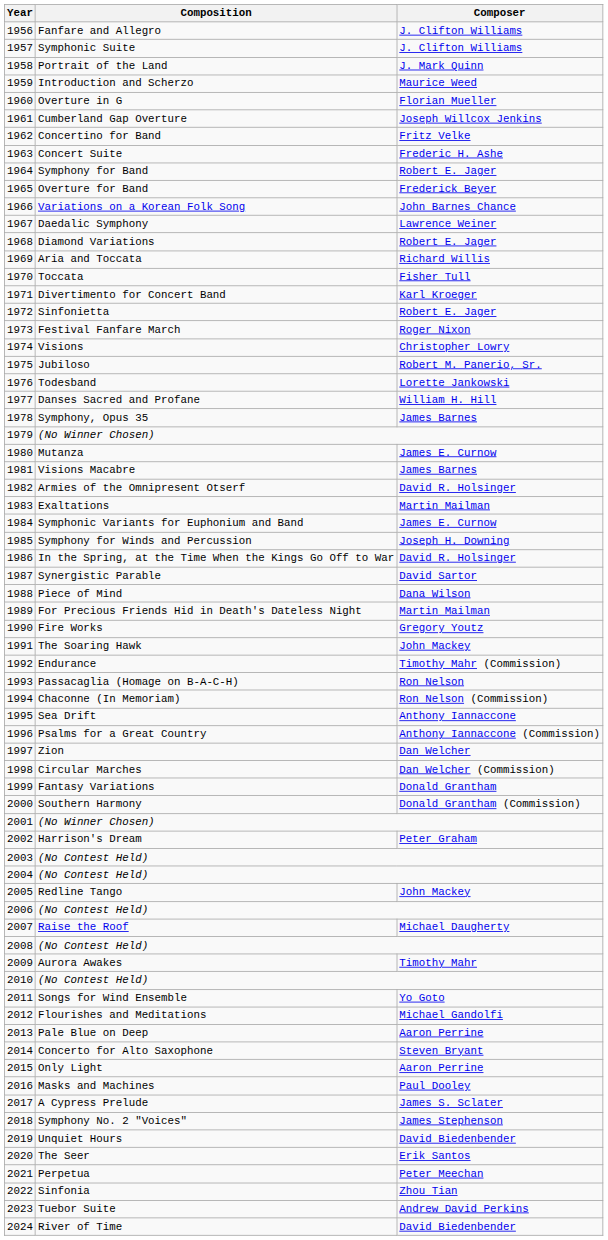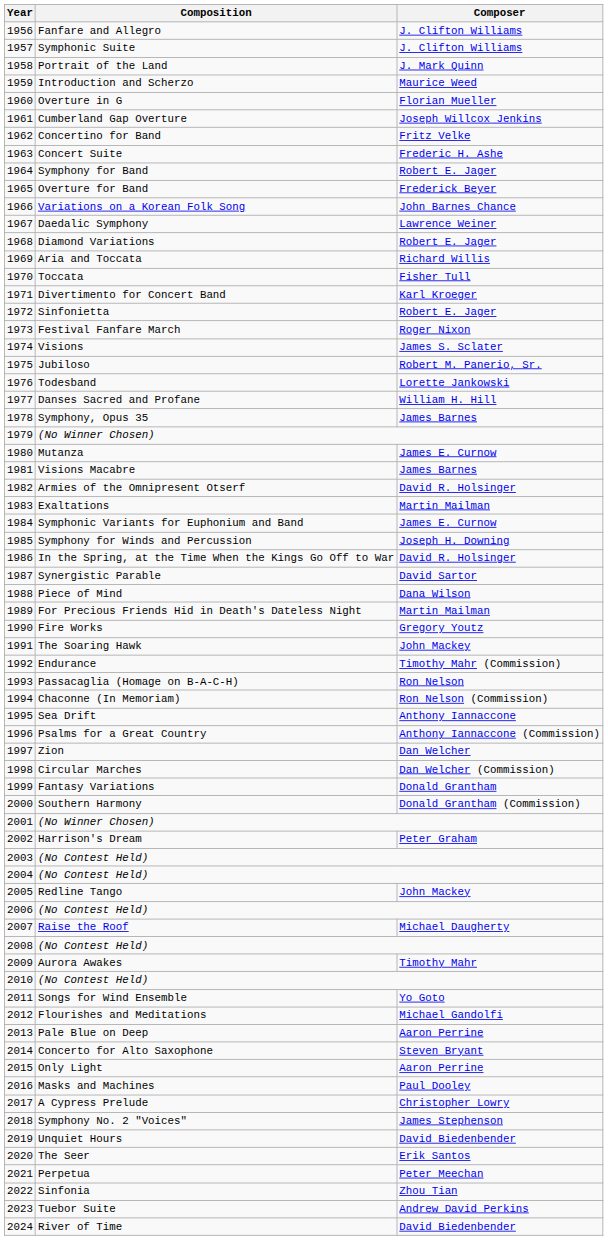 <table class="wikitable">
 <tr>
 <th>Year</th>
 <th>Composition</th>
 <th>Composer</th>
 </tr>
 <tr>
 <td>1956</td>
 <td>Fanfare and Allegro</td>
 <td><a href='#'>J. Clifton Williams</a></td>
 </tr>
 <tr>
 <td>1957</td>
 <td>Symphonic Suite</td>
 <td><a href='#'>J. Clifton Williams</a></td>
 </tr>
 <tr>
 <td>1958</td>
 <td>Portrait of the Land</td>
 <td><a href='#'>J. Mark Quinn</a></td>
 </tr>
 <tr>
 <td>1959</td>
 <td>Introduction and Scherzo</td>
 <td><a href='#'>Maurice Weed</a></td>
 </tr>
 <tr>
 <td>1960</td>
 <td>Overture in G</td>
 <td><a href='#'>Florian Mueller</a></td>
 </tr>
 <tr>
 <td>1961</td>
 <td>Cumberland Gap Overture</td>
 <td><a href='#'>Joseph Willcox Jenkins</a></td>
 </tr>
 <tr>
 <td>1962</td>
 <td>Concertino for Band</td>
 <td><a href='#'>Fritz Velke</a></td>
 </tr>
 <tr>
 <td>1963</td>
 <td>Concert Suite</td>
 <td><a href='#'>Frederic H. Ashe</a></td>
 </tr>
 <tr>
 <td>1964</td>
 <td>Symphony for Band</td>
 <td><a href='#'>Robert E. Jager</a></td>
 </tr>
 <tr>
 <td>1965</td>
 <td>Overture for Band</td>
 <td><a href='#'>Frederick Beyer</a></td>
 </tr>
 <tr>
 <td>1966</td>
 <td><a href='#'>Variations on a Korean Folk Song</a></td>
 <td><a href='#'>John Barnes Chance</a></td>
 </tr>
 <tr>
 <td>1967</td>
 <td>Daedalic Symphony</td>
 <td><a href='#'>Lawrence Weiner</a></td>
 </tr>
 <tr>
 <td>1968</td>
 <td>Diamond Variations</td>
 <td><a href='#'>Robert E. Jager</a></td>
 </tr>
 <tr>
 <td>1969</td>
 <td>Aria and Toccata</td>
 <td><a href='#'>Richard Willis</a></td>
 </tr>
 <tr>
 <td>1970</td>
 <td>Toccata</td>
 <td><a href='#'>Fisher Tull</a></td>
 </tr>
 <tr>
 <td>1971</td>
 <td>Divertimento for Concert Band</td>
 <td><a href='#'>Karl Kroeger</a></td>
 </tr>
 <tr>
 <td>1972</td>
 <td>Sinfonietta</td>
 <td><a href='#'>Robert E. Jager</a></td>
 </tr>
 <tr>
 <td>1973</td>
 <td>Festival Fanfare March</td>
 <td><a href='#'>Roger Nixon</a></td>
 </tr>
 <tr>
 <td>1974</td>
 <td>Visions</td>
-<td><a href='#'>Christopher Lowry</a></td>
+<td><a href='#'>James S. Sclater</a></td>
 </tr>
 <tr>
 <td>1975</td>
 <td>Jubiloso</td>
 <td><a href='#'>Robert M. Panerio, Sr.</a></td>
 </tr>
 <tr>
 <td>1976</td>
 <td>Todesband</td>
 <td><a href='#'>Lorette Jankowski</a></td>
 </tr>
 <tr>
 <td>1977</td>
 <td>Danses Sacred and Profane</td>
 <td><a href='#'>William H. Hill</a></td>
 </tr>
 <tr>
 <td>1978</td>
 <td>Symphony, Opus 35</td>
 <td><a href='#'>James Barnes</a></td>
 </tr>
 <tr>
 <td>1979</td>
 <td colspan="2"><em>(No Winner Chosen)</em></td>
 </tr>
 <tr>
 <td>1980</td>
 <td>Mutanza</td>
 <td><a href='#'>James E. Curnow</a></td>
 </tr>
 <tr>
 <td>1981</td>
 <td>Visions Macabre</td>
 <td><a href='#'>James Barnes</a></td>
 </tr>
 <tr>
 <td>1982</td>
 <td>Armies of the Omnipresent Otserf</td>
 <td><a href='#'>David R. Holsinger</a></td>
 </tr>
 <tr>
 <td>1983</td>
 <td>Exaltations</td>
 <td><a href='#'>Martin Mailman</a></td>
 </tr>
 <tr>
 <td>1984</td>
 <td>Symphonic Variants for Euphonium and Band</td>
 <td><a href='#'>James E. Curnow</a></td>
 </tr>
 <tr>
 <td>1985</td>
 <td>Symphony for Winds and Percussion</td>
 <td><a href='#'>Joseph H. Downing</a></td>
 </tr>
 <tr>
 <td>1986</td>
 <td>In the Spring, at the Time When the Kings Go Off to War</td>
 <td><a href='#'>David R. Holsinger</a></td>
 </tr>
 <tr>
 <td>1987</td>
 <td>Synergistic Parable</td>
 <td><a href='#'>David Sartor</a></td>
 </tr>
 <tr>
 <td>1988</td>
 <td>Piece of Mind</td>
 <td><a href='#'>Dana Wilson</a></td>
 </tr>
 <tr>
 <td>1989</td>
 <td>For Precious Friends Hid in Death's Dateless Night</td>
 <td><a href='#'>Martin Mailman</a></td>
 </tr>
 <tr>
 <td>1990</td>
 <td>Fire Works</td>
 <td><a href='#'>Gregory Youtz</a></td>
 </tr>
 <tr>
 <td>1991</td>
 <td>The Soaring Hawk</td>
 <td><a href='#'>John Mackey</a></td>
 </tr>
 <tr>
 <td>1992</td>
 <td>Endurance</td>
 <td><a href='#'>Timothy Mahr</a> (Commission)</td>
 </tr>
 <tr>
 <td>1993</td>
 <td>Passacaglia (Homage on B-A-C-H)</td>
 <td><a href='#'>Ron Nelson</a></td>
 </tr>
 <tr>
 <td>1994</td>
 <td>Chaconne (In Memoriam)</td>
 <td><a href='#'>Ron Nelson</a> (Commission)</td>
 </tr>
 <tr>
 <td>1995</td>
 <td>Sea Drift</td>
 <td><a href='#'>Anthony Iannaccone</a></td>
 </tr>
 <tr>
 <td>1996</td>
 <td>Psalms for a Great Country</td>
 <td><a href='#'>Anthony Iannaccone</a> (Commission)</td>
 </tr>
 <tr>
 <td>1997</td>
 <td>Zion</td>
 <td><a href='#'>Dan Welcher</a></td>
 </tr>
 <tr>
 <td>1998</td>
 <td>Circular Marches</td>
 <td><a href='#'>Dan Welcher</a> (Commission)</td>
 </tr>
 <tr>
 <td>1999</td>
 <td>Fantasy Variations</td>
 <td><a href='#'>Donald Grantham</a></td>
 </tr>
 <tr>
 <td>2000</td>
 <td>Southern Harmony</td>
 <td><a href='#'>Donald Grantham</a> (Commission)</td>
 </tr>
 <tr>
 <td>2001</td>
 <td colspan="2"><em>(No Winner Chosen)</em></td>
 </tr>
 <tr>
 <td>2002</td>
 <td>Harrison's Dream</td>
 <td><a href='#'>Peter Graham</a></td>
 </tr>
 <tr>
 <td>2003</td>
 <td colspan="2"><em>(No Contest Held)</em></td>
 </tr>
 <tr>
 <td>2004</td>
 <td colspan="2"><em>(No Contest Held)</em></td>
 </tr>
 <tr>
 <td>2005</td>
 <td>Redline Tango</td>
 <td><a href='#'>John Mackey</a></td>
 </tr>
 <tr>
 <td>2006</td>
 <td colspan="2"><em>(No Contest Held)</em></td>
 </tr>
 <tr>
 <td>2007</td>
 <td><a href='#'>Raise the Roof</a></td>
 <td><a href='#'>Michael Daugherty</a></td>
 </tr>
 <tr>
 <td>2008</td>
 <td colspan="2"><em>(No Contest Held)</em></td>
 </tr>
 <tr>
 <td>2009</td>
 <td>Aurora Awakes</td>
 <td><a href='#'>Timothy Mahr</a></td>
 </tr>
 <tr>
 <td>2010</td>
 <td colspan="2"><em>(No Contest Held)</em></td>
 </tr>
 <tr>
 <td>2011</td>
 <td>Songs for Wind Ensemble</td>
 <td><a href='#'>Yo Goto</a></td>
 </tr>
 <tr>
 <td>2012</td>
 <td>Flourishes and Meditations</td>
 <td><a href='#'>Michael Gandolfi</a></td>
 </tr>
 <tr>
 <td>2013</td>
 <td>Pale Blue on Deep</td>
 <td><a href='#'>Aaron Perrine</a></td>
 </tr>
 <tr>
 <td>2014</td>
 <td>Concerto for Alto Saxophone</td>
 <td><a href='#'>Steven Bryant</a></td>
 </tr>
 <tr>
 <td>2015</td>
 <td>Only Light</td>
 <td><a href='#'>Aaron Perrine</a></td>
 </tr>
 <tr>
 <td>2016</td>
 <td>Masks and Machines</td>
 <td><a href='#'>Paul Dooley</a></td>
 </tr>
 <tr>
 <td>2017</td>
 <td>A Cypress Prelude</td>
-<td><a href='#'>James S. Sclater</a></td>
+<td><a href='#'>Christopher Lowry</a></td>
 </tr>
 <tr>
 <td>2018</td>
 <td>Symphony No. 2 "Voices"</td>
 <td><a href='#'>James Stephenson</a></td>
 </tr>
 <tr>
 <td>2019</td>
 <td>Unquiet Hours</td>
 <td><a href='#'>David Biedenbender</a></td>
 </tr>
 <tr>
 <td>2020</td>
 <td>The Seer</td>
 <td><a href='#'>Erik Santos</a></td>
 </tr>
 <tr>
 <td>2021</td>
 <td>Perpetua</td>
 <td><a href='#'>Peter Meechan</a></td>
 </tr>
 <tr>
 <td>2022</td>
 <td>Sinfonia</td>
 <td><a href='#'>Zhou Tian</a></td>
 </tr>
 <tr>
 <td>2023</td>
 <td>Tuebor Suite</td>
 <td><a href='#'>Andrew David Perkins</a></td>
 </tr>
 <tr>
 <td>2024</td>
 <td>River of Time</td>
 <td><a href='#'>David Biedenbender</a></td>
 </tr>
 </table>
